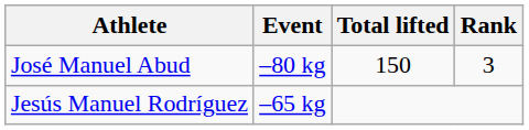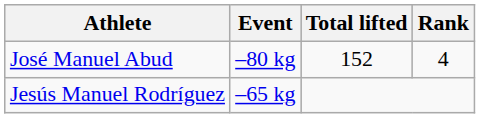 <table class="wikitable" style="font-size:90%">
 <tr>
 <th>Athlete</th>
 <th>Event</th>
 <th>Total lifted</th>
 <th>Rank</th>
 </tr>
 <tr align=center>
 <td align=left><a href='#'>José Manuel Abud</a></td>
 <td align=left><a href='#'>–80 kg</a></td>
-<td>150</td>
-<td>3</td>
+<td>152</td>
+<td>4</td>
 </tr>
 <tr align=center>
 <td align=left><a href='#'>Jesús Manuel Rodríguez</a></td>
 <td align=left><a href='#'>–65 kg</a></td>
 <td colspan=2></td>
 </tr>
 </table>
